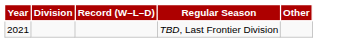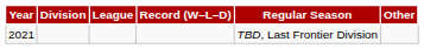 <table class="wikitable">
 <tr>
 <th style="background:#AD0000; color:White; border:2px solid #FFFFFF;" scope="col">Year</th>
 <th style="background:#AD0000; color:White; border:2px solid #FFFFFF;" scope="col">Division</th>
+<th style="background:#AD0000; color:White; border:2px solid #FFFFFF;" scope="col">League</th>
 <th style="background:#AD0000; color:White; border:2px solid #FFFFFF;" scope="col">Record (W–L–D)</th>
 <th style="background:#AD0000; color:White; border:2px solid #FFFFFF;" scope="col">Regular Season</th>
 <th style="background:#AD0000; color:White; border:2px solid #FFFFFF;" scope="col">Other</th>
 </tr>
 <tr>
 <td>2021</td>
 <td></td>
 <td></td>
+<td></td>
 <td><em>TBD</em>, Last Frontier Division</td>
 <td></td>
 </tr>
 </table>
